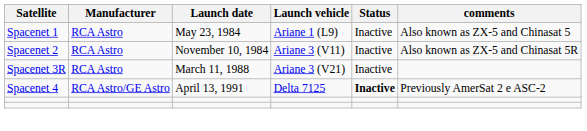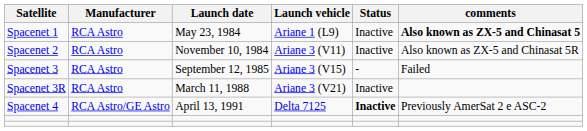 <table class="wikitable">
 <tr>
 <th>Satellite</th>
 <th>Manufacturer</th>
 <th>Launch date</th>
 <th>Launch vehicle</th>
 <th>Status</th>
 <th>comments</th>
 </tr>
 <tr>
 <td><a href='#'>Spacenet 1</a></td>
 <td><a href='#'>RCA Astro</a></td>
 <td>May 23, 1984</td>
 <td><a href='#'>Ariane 1</a> (L9)</td>
 <td>Inactive</td>
-<td>Also known as ZX-5 and Chinasat 5</td>
+<td><strong>Also known as ZX-5 and Chinasat 5</strong></td>
 </tr>
 <tr>
 <td><a href='#'>Spacenet 2</a></td>
 <td><a href='#'>RCA Astro</a></td>
 <td>November 10, 1984</td>
 <td><a href='#'>Ariane 3</a> (V11)</td>
 <td>Inactive</td>
 <td>Also known as ZX-5 and Chinasat 5R</td>
+</tr>
+<tr>
+<td><a href='#'>Spacenet 3</a></td>
+<td><a href='#'>RCA Astro</a></td>
+<td>September 12, 1985</td>
+<td><a href='#'>Ariane 3</a> (V15)</td>
+<td>-</td>
+<td>Failed </td>
 </tr>
 <tr>
 <td><a href='#'>Spacenet 3R</a></td>
 <td><a href='#'>RCA Astro</a></td>
 <td>March 11, 1988</td>
 <td><a href='#'>Ariane 3</a> (V21)</td>
 <td>Inactive</td>
 <td></td>
 </tr>
 <tr>
 <td><a href='#'>Spacenet 4</a></td>
 <td><a href='#'>RCA Astro/GE Astro</a></td>
 <td>April 13, 1991</td>
 <td><a href='#'>Delta 7125</a></td>
 <td><strong>Inactive</strong></td>
 <td>Previously AmerSat 2 e ASC-2</td>
 </tr>
 <tr>
 <td></td>
 <td></td>
 <td></td>
 <td></td>
 <td></td>
 <td></td>
 </tr>
 <tr>
 <td></td>
 <td></td>
 <td></td>
 <td></td>
 <td></td>
 <td></td>
 </tr>
 </table>
